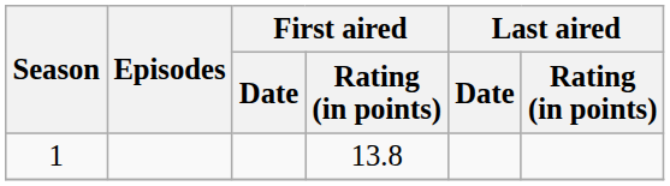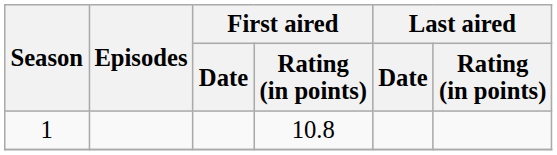 <table class="wikitable" style="text-align: center">
 <tr>
 <th scope="col" rowspan="2">Season</th>
 <th scope="col" rowspan="2" colspan="1">Episodes</th>
 <th scope="col" colspan="2">First aired</th>
 <th scope="col" colspan="2">Last aired</th>
 </tr>
 <tr>
 <th scope="col">Date</th>
 <th scope="col">Rating<br>(in points)</th>
 <th scope="col">Date</th>
 <th scope="col">Rating<br>(in points)</th>
 </tr>
 <tr>
 <td>1</td>
 <td></td>
 <td></td>
-<td>13.8</td>
+<td>10.8</td>
 <td></td>
 <td></td>
 </tr>
 <tr>
 </tr>
 </table>
